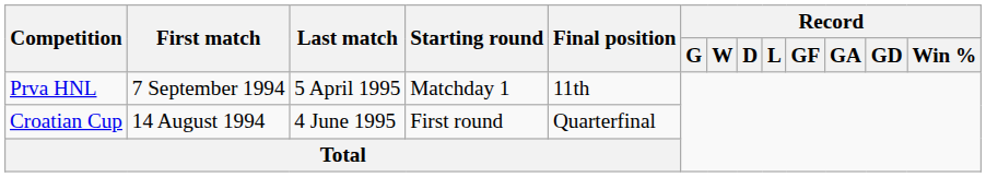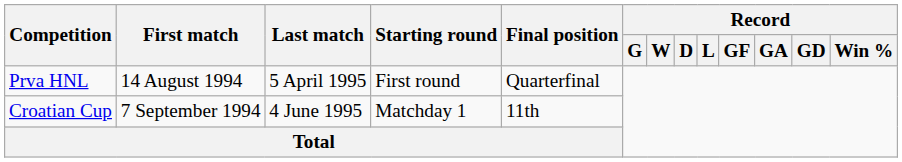 <table class="wikitable" style="text-align: center">
 <tr>
 <th rowspan="2">Competition</th>
 <th rowspan="2">First match</th>
 <th rowspan="2">Last match</th>
 <th rowspan="2">Starting round</th>
 <th rowspan="2">Final position</th>
 <th colspan="8">Record</th>
 </tr>
 <tr>
 <th>G</th>
 <th>W</th>
 <th>D</th>
 <th>L</th>
 <th>GF</th>
 <th>GA</th>
 <th>GD</th>
 <th>Win %</th>
 </tr>
 <tr>
 <td align=left><a href='#'>Prva HNL</a></td>
-<td align=left>7 September 1994</td>
+<td align=left>14 August 1994</td>
 <td align=left>5 April 1995</td>
-<td align=left>Matchday 1</td>
-<td align=left>11th<br></td>
+<td align=left>First round</td>
+<td align=left>Quarterfinal<br></td>
 </tr>
 <tr>
 <td align=left><a href='#'>Croatian Cup</a></td>
-<td align=left>14 August 1994</td>
+<td align=left>7 September 1994</td>
 <td align=left>4 June 1995</td>
-<td align=left>First round</td>
-<td align=left>Quarterfinal<br></td>
+<td align=left>Matchday 1</td>
+<td align=left>11th<br></td>
 </tr>
 <tr>
 <th colspan="5">Total<br></th>
 </tr>
 </table>
